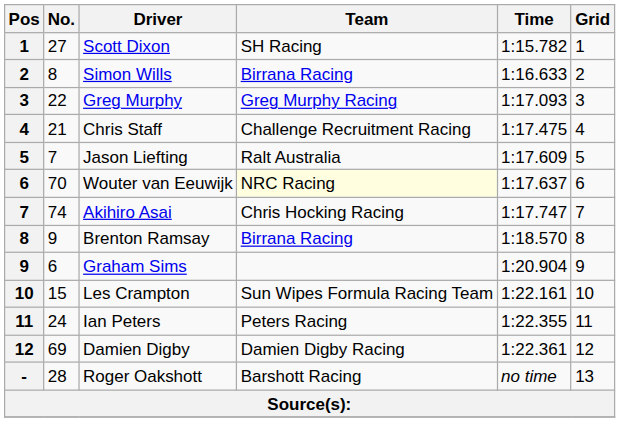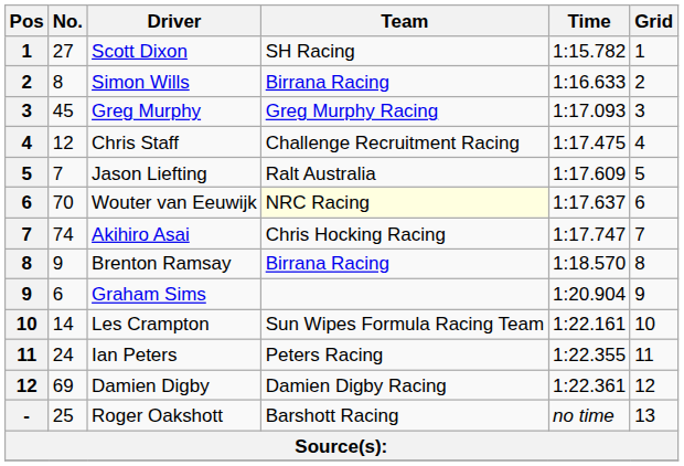 <table class="wikitable" style="font-size: 87%;">
 <tr>
 <th>Pos</th>
 <th>No.</th>
 <th>Driver</th>
 <th>Team</th>
 <th>Time</th>
 <th>Grid</th>
 </tr>
 <tr>
 <th>1</th>
 <td>27</td>
 <td> <a href='#'>Scott Dixon</a></td>
 <td>SH Racing</td>
 <td>1:15.782</td>
 <td>1</td>
 </tr>
 <tr>
 <th>2</th>
 <td>8</td>
 <td> <a href='#'>Simon Wills</a></td>
 <td><a href='#'>Birrana Racing</a></td>
 <td>1:16.633</td>
 <td>2</td>
 </tr>
 <tr>
 <th>3</th>
-<td>22</td>
+<td>45</td>
 <td> <a href='#'>Greg Murphy</a></td>
 <td><a href='#'>Greg Murphy Racing</a></td>
 <td>1:17.093</td>
 <td>3</td>
 </tr>
 <tr>
 <th>4</th>
-<td>21</td>
+<td>12</td>
 <td> Chris Staff</td>
 <td>Challenge Recruitment Racing</td>
 <td>1:17.475</td>
 <td>4</td>
 </tr>
 <tr>
 <th>5</th>
 <td>7</td>
 <td> Jason Liefting</td>
 <td>Ralt Australia</td>
 <td>1:17.609</td>
 <td>5</td>
 </tr>
 <tr>
 <th>6</th>
 <td>70</td>
 <td> Wouter van Eeuwijk</td>
 <td style="background: lightyellow;">NRC Racing</td>
 <td>1:17.637</td>
 <td>6</td>
 </tr>
 <tr>
 <th>7</th>
 <td>74</td>
 <td> <a href='#'>Akihiro Asai</a></td>
 <td>Chris Hocking Racing</td>
 <td>1:17.747</td>
 <td>7</td>
 </tr>
 <tr>
 <th>8</th>
 <td>9</td>
 <td> Brenton Ramsay</td>
 <td><a href='#'>Birrana Racing</a></td>
 <td>1:18.570</td>
 <td>8</td>
 </tr>
 <tr>
 <th>9</th>
 <td>6</td>
 <td> <a href='#'>Graham Sims</a></td>
 <td></td>
 <td>1:20.904</td>
 <td>9</td>
 </tr>
 <tr>
 <th>10</th>
-<td>15</td>
+<td>14</td>
 <td> Les Crampton</td>
 <td>Sun Wipes Formula Racing Team</td>
 <td>1:22.161</td>
 <td>10</td>
 </tr>
 <tr>
 <th>11</th>
 <td>24</td>
 <td> Ian Peters</td>
 <td>Peters Racing</td>
 <td>1:22.355</td>
 <td>11</td>
 </tr>
 <tr>
 <th>12</th>
 <td>69</td>
 <td> Damien Digby</td>
 <td>Damien Digby Racing</td>
 <td>1:22.361</td>
 <td>12</td>
 </tr>
 <tr>
 <th>-</th>
-<td>28</td>
+<td>25</td>
 <td> Roger Oakshott</td>
 <td>Barshott Racing</td>
 <td><em>no time</em></td>
 <td>13</td>
 </tr>
 <tr>
 <th colspan=8>Source(s):</th>
 </tr>
 <tr>
 </tr>
 </table>
